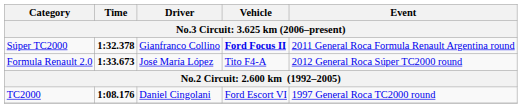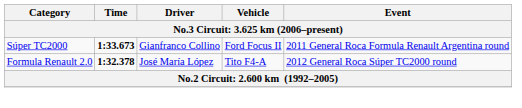 <table class="wikitable">
 <tr>
 <th>Category</th>
 <th>Time</th>
 <th>Driver</th>
 <th>Vehicle</th>
 <th>Event</th>
 </tr>
 <tr>
 <th colspan=5>No.3 Circuit: 3.625 km (2006–present)</th>
 </tr>
 <tr>
 <td><a href='#'>Súper TC2000</a></td>
-<td><strong>1:32.378</strong></td>
+<td><strong>1:33.673</strong></td>
 <td><a href='#'>Gianfranco Collino</a></td>
-<td><strong><a href='#'>Ford Focus II</a></strong></td>
+<td><a href='#'>Ford Focus II</a></td>
 <td><a href='#'>2011 General Roca Formula Renault Argentina round</a></td>
 </tr>
 <tr>
 <td><a href='#'>Formula Renault 2.0</a></td>
-<td><strong>1:33.673</strong></td>
+<td><strong>1:32.378</strong></td>
 <td><a href='#'>José María López</a></td>
 <td><a href='#'>Tito F4-A</a></td>
 <td><a href='#'>2012 General Roca Súper TC2000 round</a></td>
 </tr>
 <tr>
 <th colspan=5>No.2 Circuit: 2.600 km  (1992–2005)</th>
 </tr>
 <tr>
-<td><a href='#'>TC2000</a></td>
-<td><strong>1:08.176</strong></td>
-<td><a href='#'>Daniel Cingolani</a></td>
-<td><a href='#'>Ford Escort VI</a></td>
-<td><a href='#'>1997 General Roca TC2000 round</a></td>
-</tr>
-<tr>
 </tr>
 </table>
